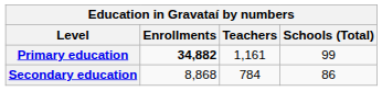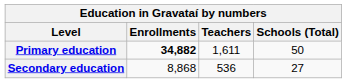 <table class="wikitable" style="float:center; margin:1em auto; border-collapse:collapse; text-align:center;">
 <tr>
 <th colspan="7">Education in Gravataí by numbers </th>
 </tr>
 <tr>
 <th>Level</th>
 <th>Enrollments</th>
 <th>Teachers</th>
 <th>Schools (Total)</th>
 </tr>
 <tr>
 <th><a href='#'>Primary education</a></th>
 <td style="text-align:right;"><strong>34,882</strong></td>
-<td>1,161</td>
-<td>99</td>
+<td>1,611</td>
+<td>50</td>
 </tr>
 <tr>
 <th><a href='#'>Secondary education</a></th>
 <td style="text-align:right;">8,868</td>
-<td>784</td>
-<td>86</td>
+<td>536</td>
+<td>27</td>
 </tr>
 </table>
